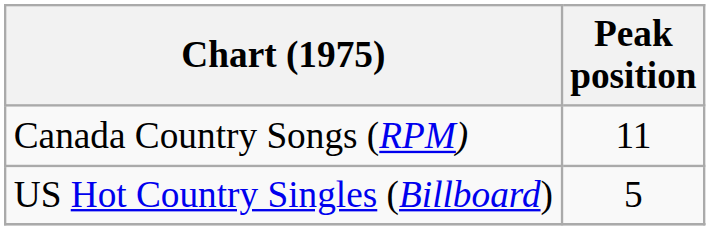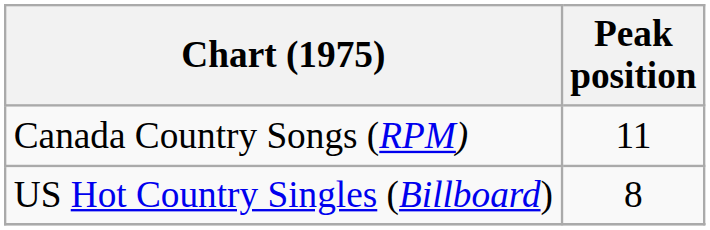 <table class="wikitable sortable">
 <tr>
 <th align="left">Chart (1975)</th>
 <th align="center">Peak<br>position</th>
 </tr>
 <tr>
 <td align="left">Canada Country Songs (<em><a href='#'>RPM</a>)</em></td>
 <td align="center">11</td>
 </tr>
 <tr>
 <td align="left">US <a href='#'>Hot Country Singles</a> (<em><a href='#'>Billboard</a></em>)</td>
-<td align="center">5</td>
+<td align="center">8</td>
 </tr>
 <tr>
 </tr>
 </table>
